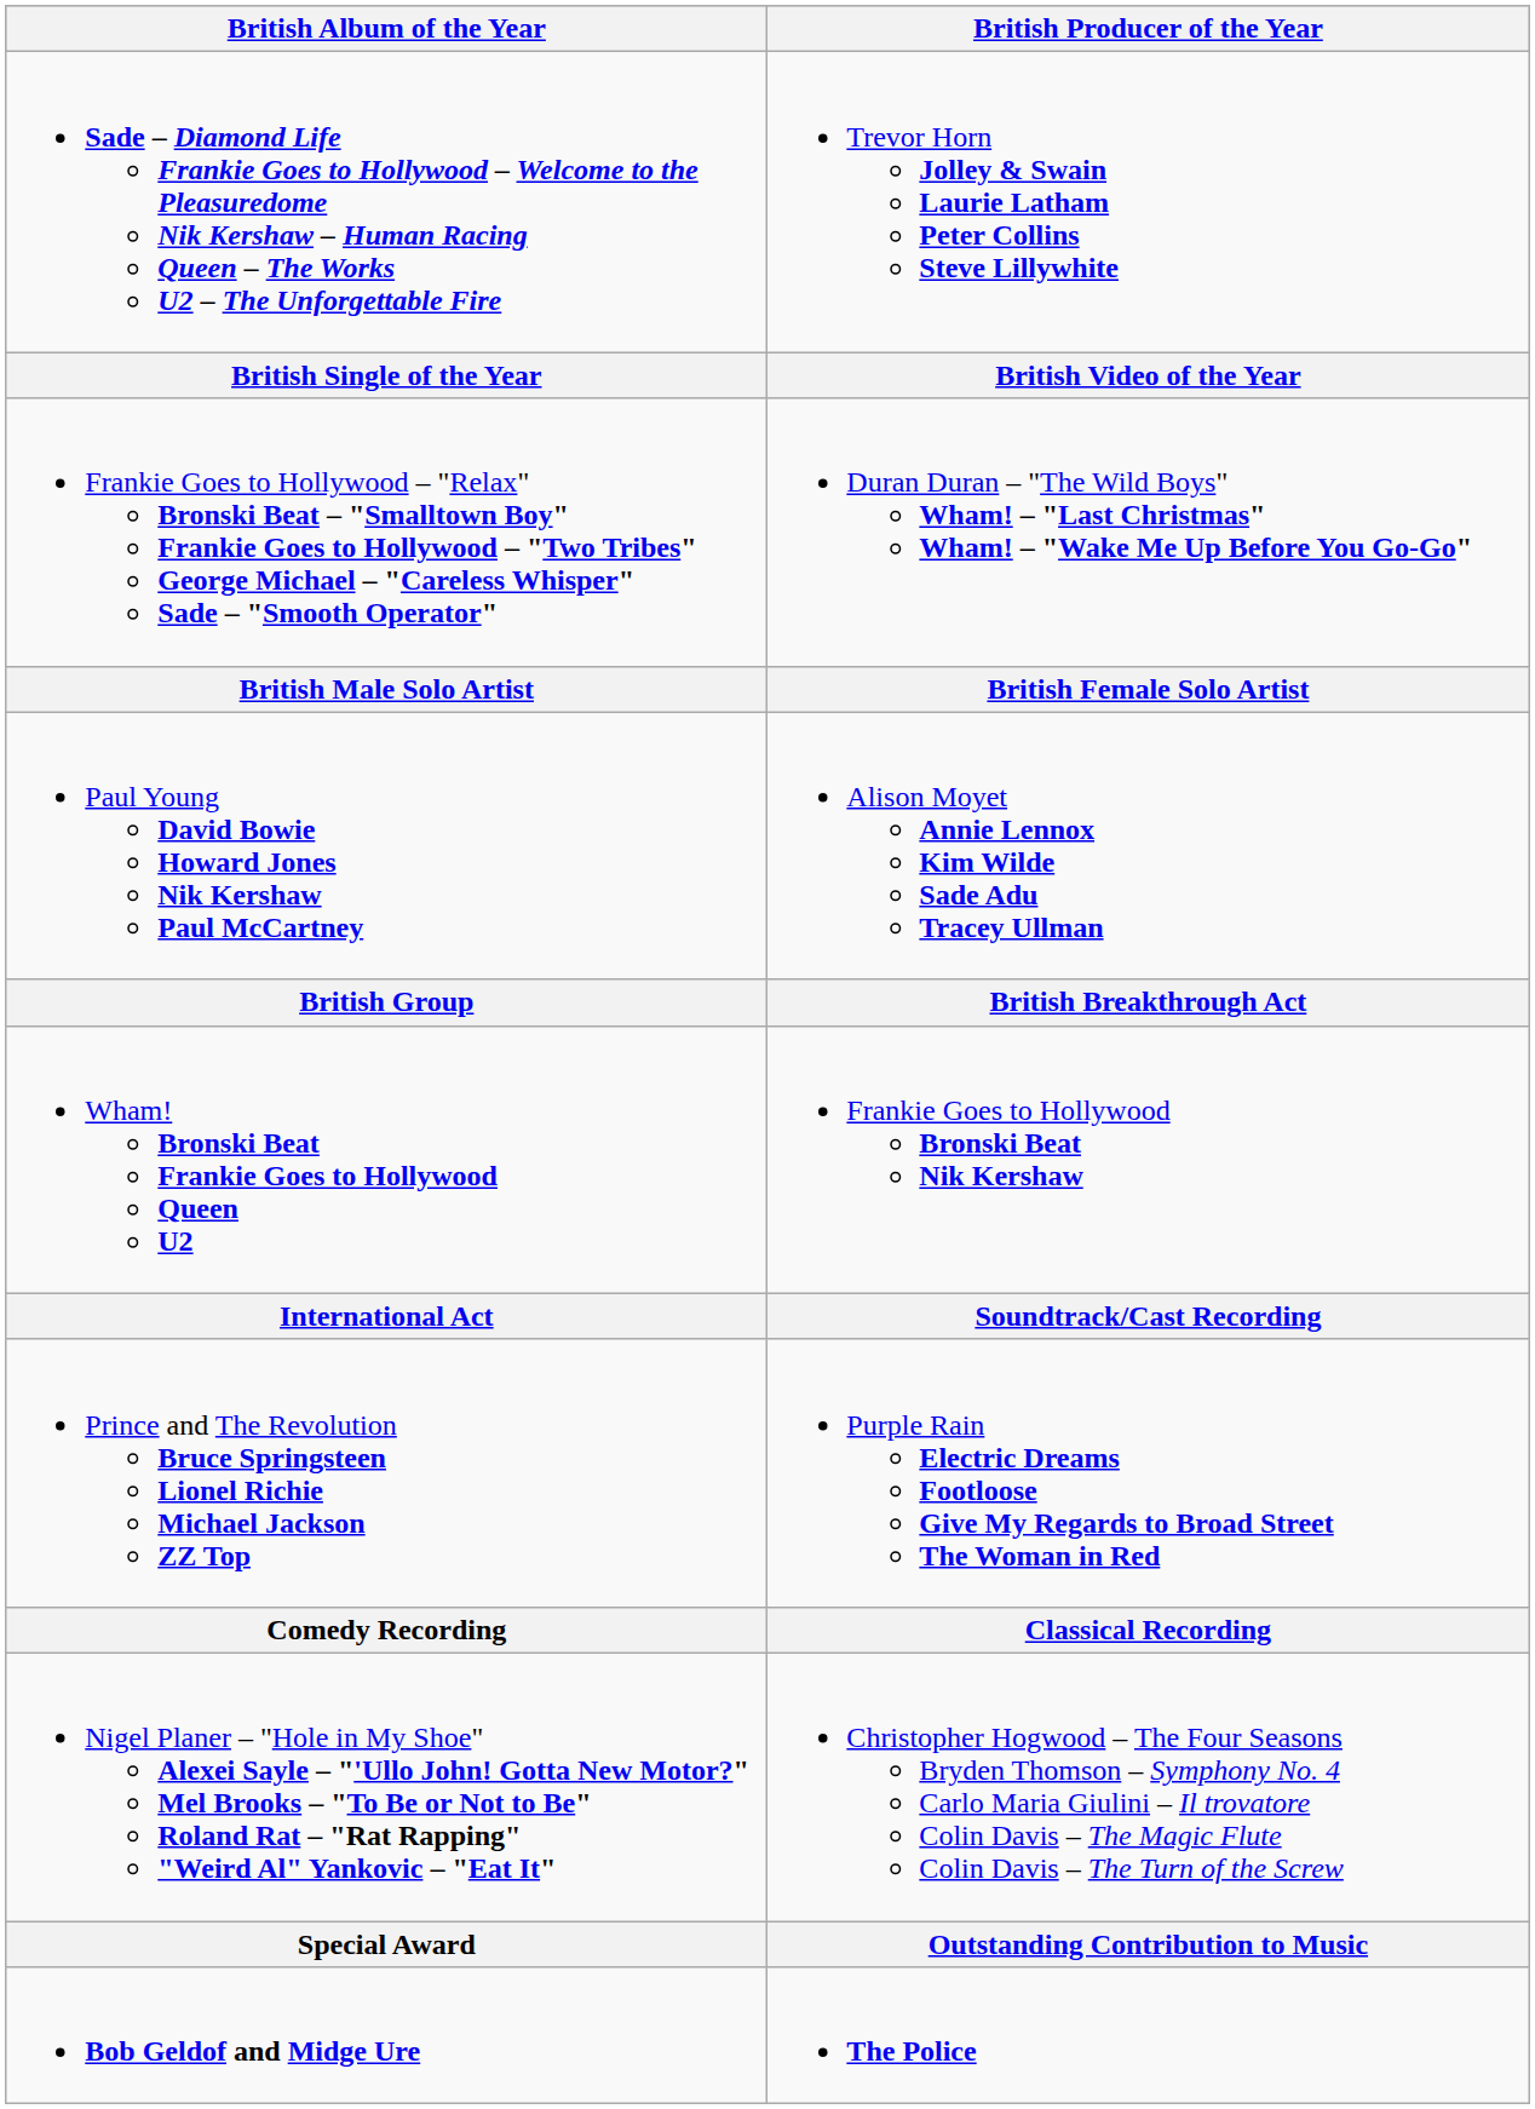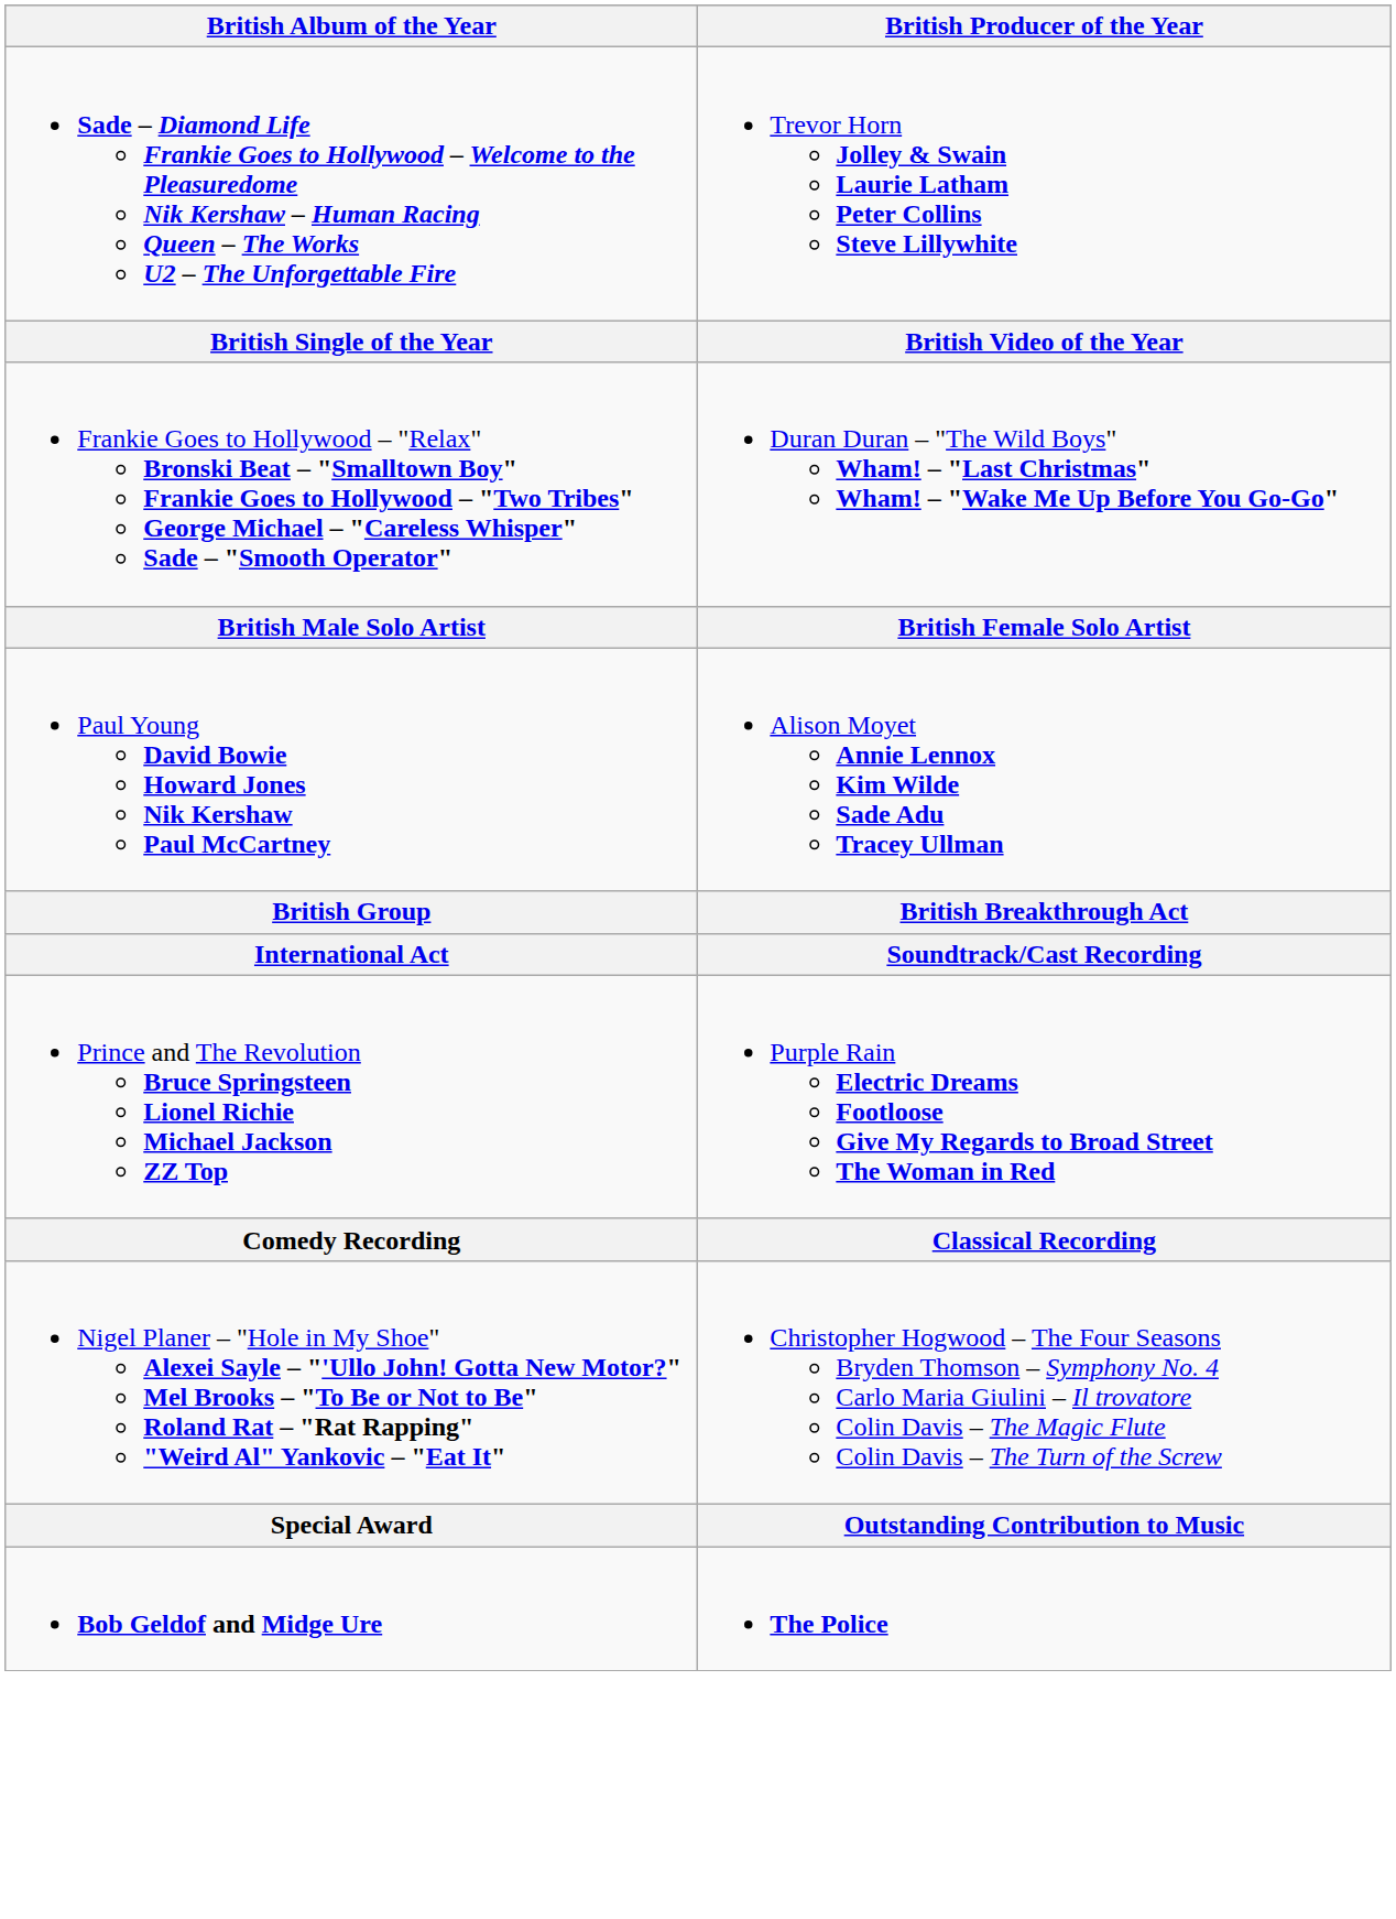 <table class="wikitable" style="width:95%">
 <tr bgcolor="#bebebe">
 <th width="50%"><a href='#'>British Album of the Year</a></th>
 <th width="50%"><a href='#'>British Producer of the Year</a></th>
 </tr>
 <tr>
 <td valign="top"><br><ul><li><strong><a href='#'>Sade</a> – <em><a href='#'>Diamond Life</a><strong><em><ul><li><a href='#'>Frankie Goes to Hollywood</a> – </em><a href='#'>Welcome to the Pleasuredome</a><em></li><li><a href='#'>Nik Kershaw</a> – </em><a href='#'>Human Racing</a><em></li><li><a href='#'>Queen</a> – </em><a href='#'>The Works</a><em></li><li><a href='#'>U2</a> – </em><a href='#'>The Unforgettable Fire</a><em></li></ul></li></ul></td>
 <td valign="top"><br><ul><li></strong><a href='#'>Trevor Horn</a><strong><ul><li><a href='#'>Jolley & Swain</a></li><li><a href='#'>Laurie Latham</a></li><li><a href='#'>Peter Collins</a></li><li><a href='#'>Steve Lillywhite</a></li></ul></li></ul></td>
 </tr>
 <tr>
 <th width="50%"><a href='#'>British Single of the Year</a></th>
 <th width="50%"><a href='#'>British Video of the Year</a></th>
 </tr>
 <tr>
 <td valign="top"><br><ul><li></strong><a href='#'>Frankie Goes to Hollywood</a> – "<a href='#'>Relax</a>"<strong><ul><li><a href='#'>Bronski Beat</a> – "<a href='#'>Smalltown Boy</a>"</li><li><a href='#'>Frankie Goes to Hollywood</a> – "<a href='#'>Two Tribes</a>"</li><li><a href='#'>George Michael</a> – "<a href='#'>Careless Whisper</a>"</li><li><a href='#'>Sade</a> – "<a href='#'>Smooth Operator</a>"</li></ul></li></ul></td>
 <td valign="top"><br><ul><li></strong><a href='#'>Duran Duran</a> – "<a href='#'>The Wild Boys</a>"<strong><ul><li><a href='#'>Wham!</a> – "<a href='#'>Last Christmas</a>"</li><li><a href='#'>Wham!</a> – "<a href='#'>Wake Me Up Before You Go-Go</a>"</li></ul></li></ul></td>
 </tr>
 <tr>
 <th width="50%"><a href='#'>British Male Solo Artist</a></th>
 <th width="50%"><a href='#'>British Female Solo Artist</a></th>
 </tr>
 <tr>
 <td valign="top"><br><ul><li></strong><a href='#'>Paul Young</a><strong><ul><li><a href='#'>David Bowie</a></li><li><a href='#'>Howard Jones</a></li><li><a href='#'>Nik Kershaw</a></li><li><a href='#'>Paul McCartney</a></li></ul></li></ul></td>
 <td valign="top"><br><ul><li></strong><a href='#'>Alison Moyet</a><strong><ul><li><a href='#'>Annie Lennox</a></li><li><a href='#'>Kim Wilde</a></li><li><a href='#'>Sade Adu</a></li><li><a href='#'>Tracey Ullman</a></li></ul></li></ul></td>
 </tr>
 <tr>
 <th width="50%"><a href='#'>British Group</a></th>
 <th width="50%"><a href='#'>British Breakthrough Act</a></th>
 </tr>
 <tr>
-<td valign="top"><br><ul><li></strong><a href='#'>Wham!</a><strong><ul><li><a href='#'>Bronski Beat</a></li><li><a href='#'>Frankie Goes to Hollywood</a></li><li><a href='#'>Queen</a></li><li><a href='#'>U2</a></li></ul></li></ul></td>
-<td valign="top"><br><ul><li></strong><a href='#'>Frankie Goes to Hollywood</a><strong><ul><li><a href='#'>Bronski Beat</a></li><li><a href='#'>Nik Kershaw</a></li></ul></li></ul></td>
-</tr>
-<tr>
 <th width="50%"><a href='#'>International Act</a></th>
 <th width="50%"><a href='#'>Soundtrack/Cast Recording</a></th>
 </tr>
 <tr>
 <td valign="top"><br><ul><li></strong><a href='#'>Prince</a> and <a href='#'>The Revolution</a><strong><ul><li><a href='#'>Bruce Springsteen</a></li><li><a href='#'>Lionel Richie</a></li><li><a href='#'>Michael Jackson</a></li><li><a href='#'>ZZ Top</a></li></ul></li></ul></td>
 <td valign="top"><br><ul><li></em></strong><a href='#'>Purple Rain</a><strong><em><ul><li></em><a href='#'>Electric Dreams</a><em></li><li></em><a href='#'>Footloose</a><em></li><li></em><a href='#'>Give My Regards to Broad Street</a><em></li><li></em><a href='#'>The Woman in Red</a><em></li></ul></li></ul></td>
 </tr>
 <tr>
 <th width="50%">Comedy Recording</th>
 <th width="50%"><a href='#'>Classical Recording</a></th>
 </tr>
 <tr>
 <td valign="top"><br><ul><li></strong><a href='#'>Nigel Planer</a> – "<a href='#'>Hole in My Shoe</a>"<strong><ul><li><a href='#'>Alexei Sayle</a> – "<a href='#'>'Ullo John! Gotta New Motor?</a>"</li><li><a href='#'>Mel Brooks</a> – "<a href='#'>To Be or Not to Be</a>"</li><li><a href='#'>Roland Rat</a> – "Rat Rapping"</li><li><a href='#'>"Weird Al" Yankovic</a> – "<a href='#'>Eat It</a>"</li></ul></li></ul></td>
 <td valign="top"><br><ul><li></strong><a href='#'>Christopher Hogwood</a> – </em><a href='#'>The Four Seasons</a></em></strong><ul><li><a href='#'>Bryden Thomson</a> – <em><a href='#'>Symphony No. 4</a></em></li><li><a href='#'>Carlo Maria Giulini</a> – <em><a href='#'>Il trovatore</a></em></li><li><a href='#'>Colin Davis</a> – <em><a href='#'>The Magic Flute</a></em></li><li><a href='#'>Colin Davis</a> – <em><a href='#'>The Turn of the Screw</a></em></li></ul></li></ul></td>
 </tr>
 <tr>
 <th width="50%">Special Award</th>
 <th width="50%"><a href='#'>Outstanding Contribution to Music</a></th>
 </tr>
 <tr>
 <td valign="top"><br><ul><li><strong><a href='#'>Bob Geldof</a> and <a href='#'>Midge Ure</a></strong></li></ul></td>
 <td valign="top"><br><ul><li><strong><a href='#'>The Police</a></strong></li></ul></td>
 </tr>
 </table>
